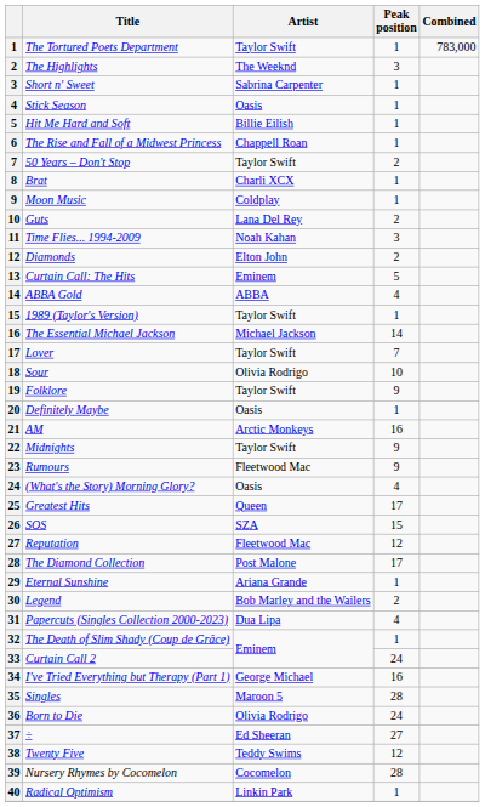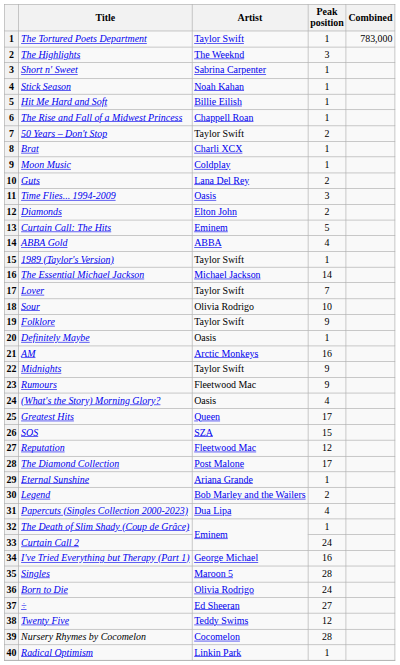 <table class="wikitable plainrowheaders sortable">
 <tr>
 <th scope=col></th>
 <th scope=col>Title</th>
 <th scope=col>Artist</th>
 <th scope=col>Peak<br>position</th>
 <th scope=col>Combined</th>
 </tr>
 <tr>
 <th scope=row style="text-align:center;">1</th>
 <td><em><a href='#'>The Tortured Poets Department</a></em></td>
 <td><a href='#'>Taylor Swift</a></td>
 <td align="center">1</td>
 <td align="right">783,000</td>
 </tr>
 <tr>
 <th scope=row style="text-align:center;">2</th>
 <td><em><a href='#'>The Highlights</a></em></td>
 <td><a href='#'>The Weeknd</a></td>
 <td align="center">3</td>
 <td align="right"></td>
 </tr>
 <tr>
 <th scope=row style="text-align:center;">3</th>
 <td><em><a href='#'>Short n' Sweet</a></em></td>
 <td><a href='#'>Sabrina Carpenter</a></td>
 <td align="center">1</td>
 <td align="right"></td>
 </tr>
 <tr>
 <th scope=row style="text-align:center;">4</th>
 <td><em><a href='#'>Stick Season</a></em></td>
-<td><a href='#'>Oasis</a></td>
+<td><a href='#'>Noah Kahan</a></td>
 <td align="center">1</td>
 <td align="right"></td>
 </tr>
 <tr>
 <th scope=row style="text-align:center;">5</th>
 <td><em><a href='#'>Hit Me Hard and Soft</a></em></td>
 <td><a href='#'>Billie Eilish</a></td>
 <td align="center">1</td>
 <td align="right"></td>
 </tr>
 <tr>
 <th scope=row style="text-align:center;">6</th>
 <td><em><a href='#'>The Rise and Fall of a Midwest Princess</a></em></td>
 <td><a href='#'>Chappell Roan</a></td>
 <td align="center">1</td>
 <td align="right"></td>
 </tr>
 <tr>
 <th scope=row style="text-align:center;">7</th>
 <td><em><a href='#'>50 Years – Don't Stop</a></em></td>
 <td>Taylor Swift</td>
 <td align="center">2 </td>
 <td align="right"></td>
 </tr>
 <tr>
 <th scope=row style="text-align:center;">8</th>
 <td><em><a href='#'>Brat</a></em></td>
 <td><a href='#'>Charli XCX</a></td>
 <td align="center">1</td>
 <td align="right"></td>
 </tr>
 <tr>
 <th scope=row style="text-align:center;">9</th>
 <td><em><a href='#'>Moon Music</a></em></td>
 <td><a href='#'>Coldplay</a></td>
 <td align="center">1</td>
 <td align="right"></td>
 </tr>
 <tr>
 <th scope=row style="text-align:center;">10</th>
 <td><em><a href='#'>Guts</a></em></td>
 <td><a href='#'>Lana Del Rey</a></td>
 <td align="center">2 </td>
 <td align="right"></td>
 </tr>
 <tr>
 <th scope=row style="text-align:center;">11</th>
 <td><em><a href='#'>Time Flies... 1994-2009</a></em></td>
-<td><a href='#'>Noah Kahan</a></td>
+<td><a href='#'>Oasis</a></td>
 <td align="center">3 </td>
 <td align="right"></td>
 </tr>
 <tr>
 <th scope=row style="text-align:center;">12</th>
 <td><em><a href='#'>Diamonds</a></em></td>
 <td><a href='#'>Elton John</a></td>
 <td align="center">2 </td>
 <td align="right"></td>
 </tr>
 <tr>
 <th scope=row style="text-align:center;">13</th>
 <td><em><a href='#'>Curtain Call: The Hits</a></em></td>
 <td><a href='#'>Eminem</a></td>
 <td align="center">5 </td>
 <td align="right"></td>
 </tr>
 <tr>
 <th scope=row style="text-align:center;">14</th>
 <td><em><a href='#'>ABBA Gold</a></em></td>
 <td><a href='#'>ABBA</a></td>
 <td align="center">4 </td>
 <td align="right"></td>
 </tr>
 <tr>
 <th scope=row style="text-align:center;">15</th>
 <td><em><a href='#'>1989 (Taylor's Version)</a></em></td>
 <td>Taylor Swift</td>
 <td align="center">1 </td>
 <td align="right"></td>
 </tr>
 <tr>
 <th scope=row style="text-align:center;">16</th>
 <td><em><a href='#'>The Essential Michael Jackson</a></em></td>
 <td><a href='#'>Michael Jackson</a></td>
 <td align="center">14 </td>
 <td align="right"></td>
 </tr>
 <tr>
 <th scope=row style="text-align:center;">17</th>
 <td><em><a href='#'>Lover</a></em></td>
 <td>Taylor Swift</td>
 <td align="center">7 </td>
 <td align="right"></td>
 </tr>
 <tr>
 <th scope=row style="text-align:center;">18</th>
 <td><em><a href='#'>Sour</a></em></td>
 <td>Olivia Rodrigo</td>
 <td align="center">10 </td>
 <td align="right"></td>
 </tr>
 <tr>
 <th scope=row style="text-align:center;">19</th>
 <td><em><a href='#'>Folklore</a></em></td>
 <td>Taylor Swift</td>
 <td align="center">9 </td>
 <td align="right"></td>
 </tr>
 <tr>
 <th scope=row style="text-align:center;">20</th>
 <td><em><a href='#'>Definitely Maybe</a></em></td>
 <td>Oasis</td>
 <td align="center">1</td>
 <td align="right"></td>
 </tr>
 <tr>
 <th scope=row style="text-align:center;">21</th>
 <td><em><a href='#'>AM</a></em></td>
 <td><a href='#'>Arctic Monkeys</a></td>
 <td align="center">16 </td>
 <td align="right"></td>
 </tr>
 <tr>
 <th scope=row style="text-align:center;">22</th>
 <td><em><a href='#'>Midnights</a></em></td>
 <td>Taylor Swift</td>
 <td align="center">9 </td>
 <td align="right"></td>
 </tr>
 <tr>
 <th scope=row style="text-align:center;">23</th>
 <td><em><a href='#'>Rumours</a></em></td>
 <td>Fleetwood Mac</td>
 <td align="center">9 </td>
 <td align="right"></td>
 </tr>
 <tr>
 <th scope=row style="text-align:center;">24</th>
 <td><em><a href='#'>(What's the Story) Morning Glory?</a></em></td>
 <td>Oasis</td>
 <td align="center">4 </td>
 <td align="right"></td>
 </tr>
 <tr>
 <th scope=row style="text-align:center;">25</th>
 <td><em><a href='#'>Greatest Hits</a></em></td>
 <td><a href='#'>Queen</a></td>
 <td align="center">17 </td>
 <td align="right"></td>
 </tr>
 <tr>
 <th scope=row style="text-align:center;">26</th>
 <td><em><a href='#'>SOS</a></em></td>
 <td><a href='#'>SZA</a></td>
 <td align="center">15 </td>
 <td align="right"></td>
 </tr>
 <tr>
 <th scope=row style="text-align:center;">27</th>
 <td><em><a href='#'>Reputation</a></em></td>
 <td><a href='#'>Fleetwood Mac</a></td>
 <td align="center">12 </td>
 <td align="right"></td>
 </tr>
 <tr>
 <th scope=row style="text-align:center;">28</th>
 <td><em><a href='#'>The Diamond Collection</a></em></td>
 <td><a href='#'>Post Malone</a></td>
 <td align="center">17 </td>
 <td align="right"></td>
 </tr>
 <tr>
 <th scope=row style="text-align:center;">29</th>
 <td><em><a href='#'>Eternal Sunshine</a></em></td>
 <td><a href='#'>Ariana Grande</a></td>
 <td align="center">1</td>
 <td align="right"></td>
 </tr>
 <tr>
 <th scope=row style="text-align:center;">30</th>
 <td><em><a href='#'>Legend</a></em></td>
 <td><a href='#'>Bob Marley and the Wailers</a></td>
 <td align="center">2 </td>
 <td align="right"></td>
 </tr>
 <tr>
 <th scope=row style="text-align:center;">31</th>
 <td><em><a href='#'>Papercuts (Singles Collection 2000-2023)</a></em></td>
 <td><a href='#'>Dua Lipa</a></td>
 <td align="center">4</td>
 <td align="right"></td>
 </tr>
 <tr>
 <th scope=row style="text-align:center;">32</th>
 <td><em><a href='#'>The Death of Slim Shady (Coup de Grâce)</a></em></td>
 <td rowspan="2"><a href='#'>Eminem</a></td>
 <td align="center">1</td>
 <td align="right"></td>
 </tr>
 <tr>
 <th scope=row style="text-align:center;">33</th>
 <td><em><a href='#'>Curtain Call 2</a></em></td>
 <td align="center">24 </td>
 <td align="right"></td>
 </tr>
 <tr>
 <th scope=row style="text-align:center;">34</th>
 <td><em><a href='#'>I've Tried Everything but Therapy (Part 1)</a></em></td>
 <td><a href='#'>George Michael</a></td>
 <td align="center">16</td>
 <td align="right"></td>
 </tr>
 <tr>
 <th scope=row style="text-align:center;">35</th>
 <td><em><a href='#'>Singles</a></em></td>
 <td><a href='#'>Maroon 5</a></td>
 <td align="center">28</td>
 <td align="right"></td>
 </tr>
 <tr>
 <th scope=row style="text-align:center;">36</th>
 <td><em><a href='#'>Born to Die</a></em></td>
 <td><a href='#'>Olivia Rodrigo</a></td>
 <td align="center">24 </td>
 <td align="right"></td>
 </tr>
 <tr>
 <th scope=row style="text-align:center;">37</th>
 <td><em><a href='#'>÷</a></em></td>
 <td><a href='#'>Ed Sheeran</a></td>
 <td align="center">27 </td>
 <td align="right"></td>
 </tr>
 <tr>
 <th scope=row style="text-align:center;">38</th>
 <td><em><a href='#'>Twenty Five</a></em></td>
 <td><a href='#'>Teddy Swims</a></td>
 <td align="center">12 </td>
 <td align="right"></td>
 </tr>
 <tr>
 <th scope=row style="text-align:center;">39</th>
 <td><em>Nursery Rhymes by Cocomelon</em></td>
 <td><a href='#'>Cocomelon</a></td>
 <td align="center">28</td>
 <td align="right"></td>
 </tr>
 <tr>
 <th scope=row style="text-align:center;">40</th>
 <td><em><a href='#'>Radical Optimism</a></em></td>
 <td><a href='#'>Linkin Park</a></td>
 <td align="center">1</td>
 <td align="right"></td>
 </tr>
 <tr>
 </tr>
 </table>
